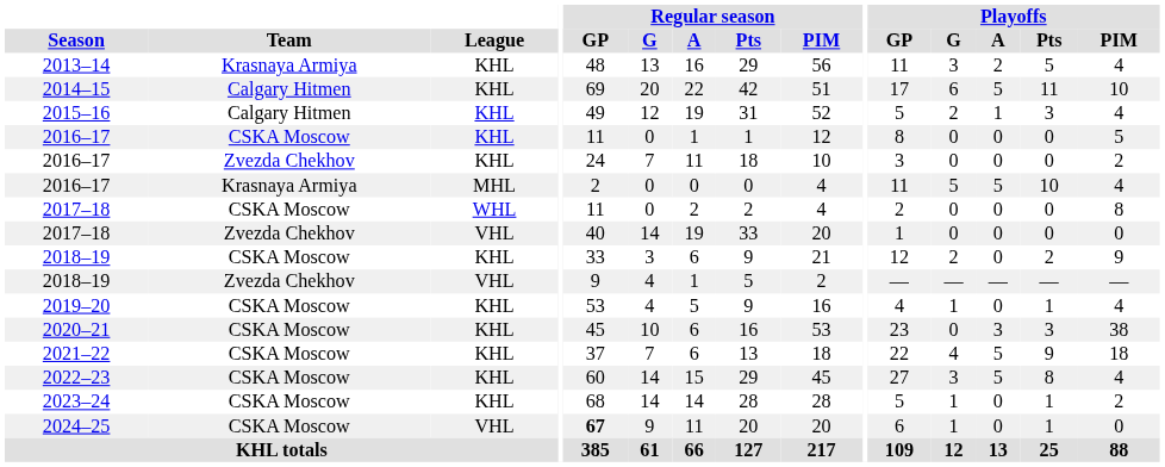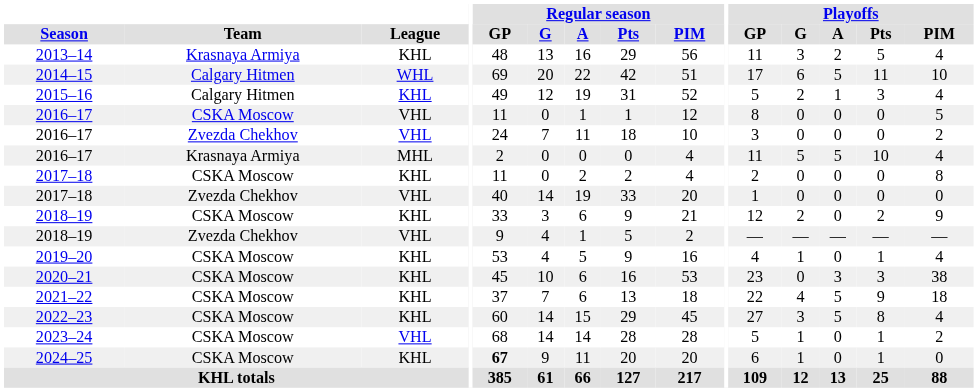 <table border="0" cellpadding="1" cellspacing="0" style="text-align:center; width:60em">
 <tr bgcolor="#e0e0e0">
 <th colspan="3"  bgcolor="#ffffff"></th>
 <th rowspan="99" bgcolor="#ffffff"></th>
 <th colspan="5"><a href='#'>Regular season</a></th>
 <th rowspan="99" bgcolor="#ffffff"></th>
 <th colspan="5"><a href='#'>Playoffs</a></th>
 </tr>
 <tr bgcolor="#e0e0e0">
 <th><a href='#'>Season</a></th>
 <th>Team</th>
 <th>League</th>
 <th>GP</th>
 <th><a href='#'>G</a></th>
 <th><a href='#'>A</a></th>
 <th><a href='#'>Pts</a></th>
 <th><a href='#'>PIM</a></th>
 <th>GP</th>
 <th>G</th>
 <th>A</th>
 <th>Pts</th>
 <th>PIM</th>
 </tr>
 <tr>
 <td><a href='#'>2013–14</a></td>
 <td><a href='#'>Krasnaya Armiya</a></td>
 <td>KHL</td>
 <td>48</td>
 <td>13</td>
 <td>16</td>
 <td>29</td>
 <td>56</td>
 <td>11</td>
 <td>3</td>
 <td>2</td>
 <td>5</td>
 <td>4</td>
 </tr>
 <tr bgcolor="#f0f0f0">
 <td><a href='#'>2014–15</a></td>
 <td><a href='#'>Calgary Hitmen</a></td>
-<td>KHL</td>
+<td><a href='#'>WHL</a></td>
 <td>69</td>
 <td>20</td>
 <td>22</td>
 <td>42</td>
 <td>51</td>
 <td>17</td>
 <td>6</td>
 <td>5</td>
 <td>11</td>
 <td>10</td>
 </tr>
 <tr>
 <td><a href='#'>2015–16</a></td>
 <td>Calgary Hitmen</td>
 <td><a href='#'>KHL</a></td>
 <td>49</td>
 <td>12</td>
 <td>19</td>
 <td>31</td>
 <td>52</td>
 <td>5</td>
 <td>2</td>
 <td>1</td>
 <td>3</td>
 <td>4</td>
 </tr>
 <tr bgcolor="#f0f0f0">
 <td><a href='#'>2016–17</a></td>
 <td><a href='#'>CSKA Moscow</a></td>
-<td><a href='#'>KHL</a></td>
+<td>VHL</td>
 <td>11</td>
 <td>0</td>
 <td>1</td>
 <td>1</td>
 <td>12</td>
 <td>8</td>
 <td>0</td>
 <td>0</td>
 <td>0</td>
 <td>5</td>
 </tr>
 <tr>
 <td>2016–17</td>
 <td><a href='#'>Zvezda Chekhov</a></td>
-<td>KHL</td>
+<td><a href='#'>VHL</a></td>
 <td>24</td>
 <td>7</td>
 <td>11</td>
 <td>18</td>
 <td>10</td>
 <td>3</td>
 <td>0</td>
 <td>0</td>
 <td>0</td>
 <td>2</td>
 </tr>
 <tr bgcolor="#f0f0f0">
 <td>2016–17</td>
 <td>Krasnaya Armiya</td>
 <td>MHL</td>
 <td>2</td>
 <td>0</td>
 <td>0</td>
 <td>0</td>
 <td>4</td>
 <td>11</td>
 <td>5</td>
 <td>5</td>
 <td>10</td>
 <td>4</td>
 </tr>
 <tr>
 <td><a href='#'>2017–18</a></td>
 <td>CSKA Moscow</td>
-<td><a href='#'>WHL</a></td>
+<td>KHL</td>
 <td>11</td>
 <td>0</td>
 <td>2</td>
 <td>2</td>
 <td>4</td>
 <td>2</td>
 <td>0</td>
 <td>0</td>
 <td>0</td>
 <td>8</td>
 </tr>
 <tr bgcolor="#f0f0f0">
 <td>2017–18</td>
 <td>Zvezda Chekhov</td>
 <td>VHL</td>
 <td>40</td>
 <td>14</td>
 <td>19</td>
 <td>33</td>
 <td>20</td>
 <td>1</td>
 <td>0</td>
 <td>0</td>
 <td>0</td>
 <td>0</td>
 </tr>
 <tr>
 <td><a href='#'>2018–19</a></td>
 <td>CSKA Moscow</td>
 <td>KHL</td>
 <td>33</td>
 <td>3</td>
 <td>6</td>
 <td>9</td>
 <td>21</td>
 <td>12</td>
 <td>2</td>
 <td>0</td>
 <td>2</td>
 <td>9</td>
 </tr>
 <tr bgcolor="#f0f0f0">
 <td>2018–19</td>
 <td>Zvezda Chekhov</td>
 <td>VHL</td>
 <td>9</td>
 <td>4</td>
 <td>1</td>
 <td>5</td>
 <td>2</td>
 <td>—</td>
 <td>—</td>
 <td>—</td>
 <td>—</td>
 <td>—</td>
 </tr>
 <tr>
 <td><a href='#'>2019–20</a></td>
 <td>CSKA Moscow</td>
 <td>KHL</td>
 <td>53</td>
 <td>4</td>
 <td>5</td>
 <td>9</td>
 <td>16</td>
 <td>4</td>
 <td>1</td>
 <td>0</td>
 <td>1</td>
 <td>4</td>
 </tr>
 <tr bgcolor="#f0f0f0">
 <td><a href='#'>2020–21</a></td>
 <td>CSKA Moscow</td>
 <td>KHL</td>
 <td>45</td>
 <td>10</td>
 <td>6</td>
 <td>16</td>
 <td>53</td>
 <td>23</td>
 <td>0</td>
 <td>3</td>
 <td>3</td>
 <td>38</td>
 </tr>
 <tr>
 <td><a href='#'>2021–22</a></td>
 <td>CSKA Moscow</td>
 <td>KHL</td>
 <td>37</td>
 <td>7</td>
 <td>6</td>
 <td>13</td>
 <td>18</td>
 <td>22</td>
 <td>4</td>
 <td>5</td>
 <td>9</td>
 <td>18</td>
 </tr>
 <tr bgcolor="#f0f0f0">
 <td><a href='#'>2022–23</a></td>
 <td>CSKA Moscow</td>
 <td>KHL</td>
 <td>60</td>
 <td>14</td>
 <td>15</td>
 <td>29</td>
 <td>45</td>
 <td>27</td>
 <td>3</td>
 <td>5</td>
 <td>8</td>
 <td>4</td>
 </tr>
 <tr>
 <td><a href='#'>2023–24</a></td>
 <td>CSKA Moscow</td>
-<td>KHL</td>
+<td><a href='#'>VHL</a></td>
 <td>68</td>
 <td>14</td>
 <td>14</td>
 <td>28</td>
 <td>28</td>
 <td>5</td>
 <td>1</td>
 <td>0</td>
 <td>1</td>
 <td>2</td>
 </tr>
 <tr bgcolor="#f0f0f0">
 <td><a href='#'>2024–25</a></td>
 <td>CSKA Moscow</td>
-<td>VHL</td>
+<td>KHL</td>
 <td><strong>67</strong></td>
 <td>9</td>
 <td>11</td>
 <td>20</td>
 <td>20</td>
 <td>6</td>
 <td>1</td>
 <td>0</td>
 <td>1</td>
 <td>0</td>
 </tr>
 <tr style="background:#e0e0e0;">
 <th colspan="3">KHL totals</th>
 <th>385</th>
 <th>61</th>
 <th>66</th>
 <th>127</th>
 <th>217</th>
 <th>109</th>
 <th>12</th>
 <th>13</th>
 <th>25</th>
 <th>88</th>
 </tr>
 </table>
